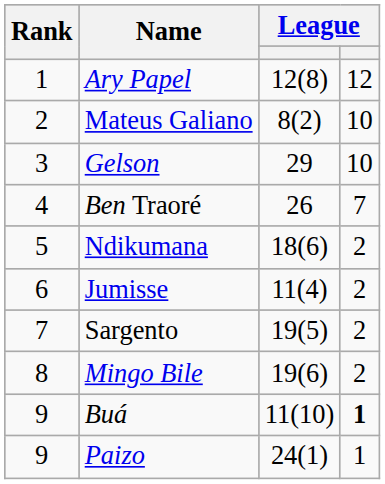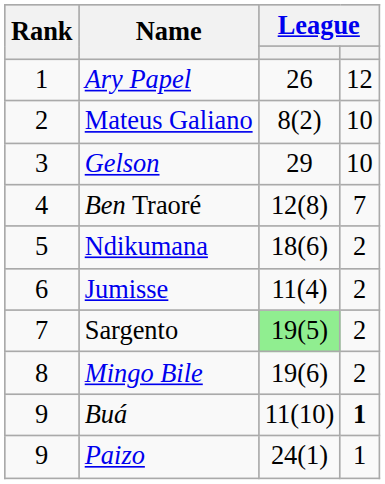 <table class="wikitable" style="text-align:center">
 <tr>
 <th rowspan="2">Rank</th>
 <th rowspan="2">Name</th>
 <th colspan=2><a href='#'>League</a></th>
 </tr>
 <tr>
 <th colspan="1"></th>
 <th colspan="1"></th>
 </tr>
 <tr>
 <td>1</td>
 <td align="left"> <em><a href='#'>Ary Papel</a></em></td>
-<td>12(8)</td>
+<td>26</td>
 <td>12</td>
 </tr>
 <tr>
 <td>2</td>
 <td align="left"> <a href='#'>Mateus Galiano</a></td>
 <td>8(2)</td>
 <td>10</td>
 </tr>
 <tr>
 <td>3</td>
 <td align="left"> <em><a href='#'>Gelson</a></em></td>
 <td>29</td>
 <td>10</td>
 </tr>
 <tr>
 <td>4</td>
 <td align="left"> <em>Ben</em> Traoré</td>
-<td>26</td>
+<td>12(8)</td>
 <td>7</td>
 </tr>
 <tr>
 <td>5</td>
 <td align="left"> <a href='#'>Ndikumana</a></td>
 <td>18(6)</td>
 <td>2</td>
 </tr>
 <tr>
 <td>6</td>
 <td align="left"> <a href='#'>Jumisse</a></td>
 <td>11(4)</td>
 <td>2</td>
 </tr>
 <tr>
 <td>7</td>
 <td align="left"> Sargento</td>
-<td>19(5)</td>
+<td style="background: lightgreen;">19(5)</td>
 <td>2</td>
 </tr>
 <tr>
 <td>8</td>
 <td align="left"> <em><a href='#'>Mingo Bile</a></em></td>
 <td>19(6)</td>
 <td>2</td>
 </tr>
 <tr>
 <td>9</td>
 <td align="left"> <em>Buá</em></td>
 <td>11(10)</td>
 <td><strong>1</strong></td>
 </tr>
 <tr>
 <td>9</td>
 <td align="left"> <em><a href='#'>Paizo</a></em></td>
 <td>24(1)</td>
 <td>1</td>
 </tr>
 </table>
